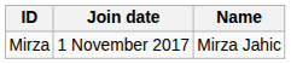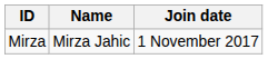 <table class="wikitable">
 <tr>
 <th>ID</th>
+<th>Name</th>
 <th>Join date</th>
-<th>Name</th>
 </tr>
 <tr>
 <td>Mirza</td>
+<td>Mirza Jahic</td>
 <td>1 November 2017</td>
-<td>Mirza Jahic</td>
 </tr>
 </table>
